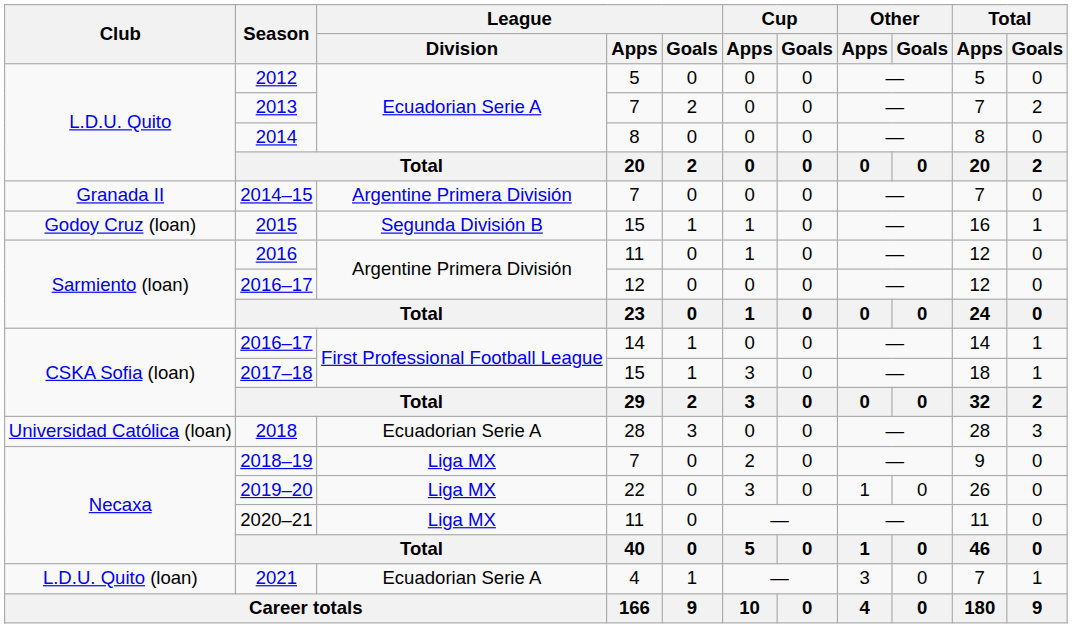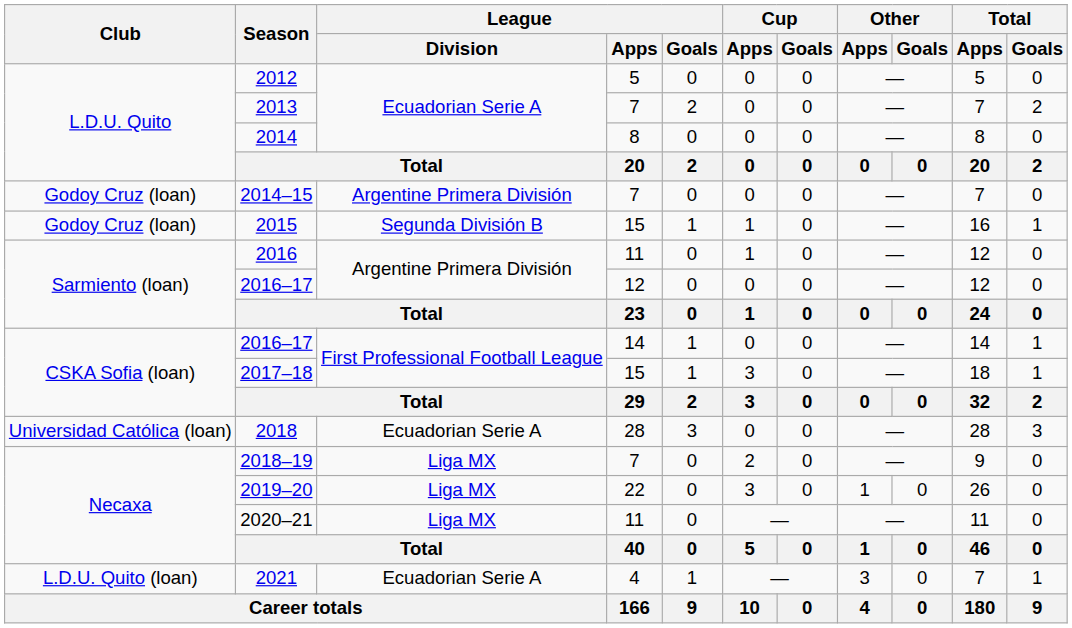 <table class="wikitable" style="text-align:center">
 <tr>
 <th rowspan="2">Club</th>
 <th rowspan="2">Season</th>
 <th colspan="3">League</th>
 <th colspan="2">Cup</th>
 <th colspan="2">Other</th>
 <th colspan="2">Total</th>
 </tr>
 <tr>
 <th>Division</th>
 <th>Apps</th>
 <th>Goals</th>
 <th>Apps</th>
 <th>Goals</th>
 <th>Apps</th>
 <th>Goals</th>
 <th>Apps</th>
 <th>Goals</th>
 </tr>
 <tr>
 <td rowspan="4"><a href='#'>L.D.U. Quito</a></td>
 <td><a href='#'>2012</a></td>
 <td rowspan="3"><a href='#'>Ecuadorian Serie A</a></td>
 <td>5</td>
 <td>0</td>
 <td>0</td>
 <td>0</td>
 <td colspan="2">—</td>
 <td>5</td>
 <td>0</td>
 </tr>
 <tr>
 <td><a href='#'>2013</a></td>
 <td>7</td>
 <td>2</td>
 <td>0</td>
 <td>0</td>
 <td colspan="2">—</td>
 <td>7</td>
 <td>2</td>
 </tr>
 <tr>
 <td><a href='#'>2014</a></td>
 <td>8</td>
 <td>0</td>
 <td>0</td>
 <td>0</td>
 <td colspan="2">—</td>
 <td>8</td>
 <td>0</td>
 </tr>
 <tr>
 <th colspan="2">Total</th>
 <th>20</th>
 <th>2</th>
 <th>0</th>
 <th>0</th>
 <th>0</th>
 <th>0</th>
 <th>20</th>
 <th>2</th>
 </tr>
 <tr>
-<td><a href='#'>Granada II</a></td>
+<td><a href='#'>Godoy Cruz</a> (loan)</td>
 <td><a href='#'>2014–15</a></td>
 <td><a href='#'>Argentine Primera División</a></td>
 <td>7</td>
 <td>0</td>
 <td>0</td>
 <td>0</td>
 <td colspan="2">—</td>
 <td>7</td>
 <td>0</td>
 </tr>
 <tr>
 <td><a href='#'>Godoy Cruz</a> (loan)</td>
 <td><a href='#'>2015</a></td>
 <td><a href='#'>Segunda División B</a></td>
 <td>15</td>
 <td>1</td>
 <td>1</td>
 <td>0</td>
 <td colspan="2">—</td>
 <td>16</td>
 <td>1</td>
 </tr>
 <tr>
 <td rowspan="3"><a href='#'>Sarmiento</a> (loan)</td>
 <td><a href='#'>2016</a></td>
 <td rowspan="2">Argentine Primera División</td>
 <td>11</td>
 <td>0</td>
 <td>1</td>
 <td>0</td>
 <td colspan="2">—</td>
 <td>12</td>
 <td>0</td>
 </tr>
 <tr>
 <td><a href='#'>2016–17</a></td>
 <td>12</td>
 <td>0</td>
 <td>0</td>
 <td>0</td>
 <td colspan="2">—</td>
 <td>12</td>
 <td>0</td>
 </tr>
 <tr>
 <th colspan="2">Total</th>
 <th>23</th>
 <th>0</th>
 <th>1</th>
 <th>0</th>
 <th>0</th>
 <th>0</th>
 <th>24</th>
 <th>0</th>
 </tr>
 <tr>
 <td rowspan="3"><a href='#'>CSKA Sofia</a> (loan)</td>
 <td><a href='#'>2016–17</a></td>
 <td rowspan="2"><a href='#'>First Professional Football League</a></td>
 <td>14</td>
 <td>1</td>
 <td>0</td>
 <td>0</td>
 <td colspan="2">—</td>
 <td>14</td>
 <td>1</td>
 </tr>
 <tr>
 <td><a href='#'>2017–18</a></td>
 <td>15</td>
 <td>1</td>
 <td>3</td>
 <td>0</td>
 <td colspan="2">—</td>
 <td>18</td>
 <td>1</td>
 </tr>
 <tr>
 <th colspan="2">Total</th>
 <th>29</th>
 <th>2</th>
 <th>3</th>
 <th>0</th>
 <th>0</th>
 <th>0</th>
 <th>32</th>
 <th>2</th>
 </tr>
 <tr>
 <td><a href='#'>Universidad Católica</a> (loan)</td>
 <td><a href='#'>2018</a></td>
 <td>Ecuadorian Serie A</td>
 <td>28</td>
 <td>3</td>
 <td>0</td>
 <td>0</td>
 <td colspan=2>—</td>
 <td>28</td>
 <td>3</td>
 </tr>
 <tr>
 <td rowspan="4"><a href='#'>Necaxa</a></td>
 <td><a href='#'>2018–19</a></td>
 <td><a href='#'>Liga MX</a></td>
 <td>7</td>
 <td>0</td>
 <td>2</td>
 <td>0</td>
 <td colspan="2">—</td>
 <td>9</td>
 <td>0</td>
 </tr>
 <tr>
 <td><a href='#'>2019–20</a></td>
 <td><a href='#'>Liga MX</a></td>
 <td>22</td>
 <td>0</td>
 <td>3</td>
 <td>0</td>
 <td>1</td>
 <td>0</td>
 <td>26</td>
 <td>0</td>
 </tr>
 <tr>
 <td>2020–21</td>
 <td><a href='#'>Liga MX</a></td>
 <td>11</td>
 <td>0</td>
 <td colspan=2>—</td>
 <td colspan=2>—</td>
 <td>11</td>
 <td>0</td>
 </tr>
 <tr>
 <th colspan="2">Total</th>
 <th>40</th>
 <th>0</th>
 <th>5</th>
 <th>0</th>
 <th>1</th>
 <th>0</th>
 <th>46</th>
 <th>0</th>
 </tr>
 <tr>
 <td><a href='#'>L.D.U. Quito</a> (loan)</td>
 <td><a href='#'>2021</a></td>
 <td>Ecuadorian Serie A</td>
 <td>4</td>
 <td>1</td>
 <td colspan="2">—</td>
 <td>3</td>
 <td>0</td>
 <td>7</td>
 <td>1</td>
 </tr>
 <tr>
 <th colspan="3">Career totals</th>
 <th>166</th>
 <th>9</th>
 <th>10</th>
 <th>0</th>
 <th>4</th>
 <th>0</th>
 <th>180</th>
 <th>9</th>
 </tr>
 </table>
